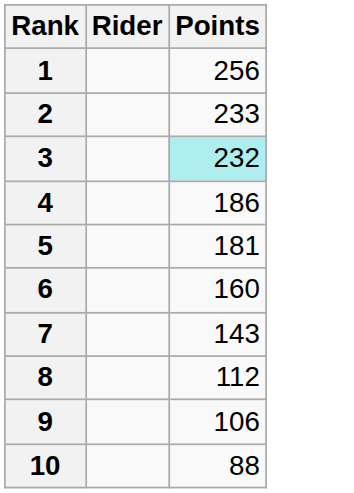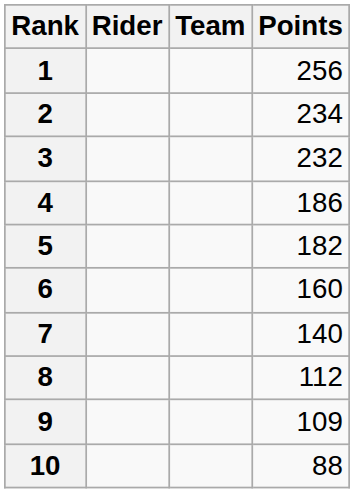 <table class="wikitable">
 <tr>
 <th scope="col">Rank</th>
 <th scope="col">Rider</th>
+<th scope="col">Team</th>
 <th scope="col">Points</th>
 </tr>
 <tr>
 <th scope="row">1</th>
 <td> </td>
+<td></td>
 <td style="text-align:right;">256</td>
 </tr>
 <tr>
 <th scope="row">2</th>
 <td></td>
-<td style="text-align:right;">233</td>
+<td></td>
+<td style="text-align:right;">234</td>
 </tr>
 <tr>
 <th scope="row">3</th>
 <td></td>
-<td style="background: paleturquoise; text-align:right;">232</td>
+<td></td>
+<td style="text-align:right;">232</td>
 </tr>
 <tr>
 <th scope="row">4</th>
+<td></td>
 <td></td>
 <td style="text-align:right;">186</td>
 </tr>
 <tr>
 <th scope="row">5</th>
 <td></td>
-<td style="text-align:right;">181</td>
+<td></td>
+<td style="text-align:right;">182</td>
 </tr>
 <tr>
 <th scope="row">6</th>
+<td></td>
 <td></td>
 <td style="text-align:right;">160</td>
 </tr>
 <tr>
 <th scope="row">7</th>
 <td></td>
-<td style="text-align:right;">143</td>
+<td></td>
+<td style="text-align:right;">140</td>
 </tr>
 <tr>
 <th scope="row">8</th>
+<td></td>
 <td></td>
 <td style="text-align:right;">112</td>
 </tr>
 <tr>
 <th scope="row">9</th>
 <td></td>
-<td style="text-align:right;">106</td>
+<td></td>
+<td style="text-align:right;">109</td>
 </tr>
 <tr>
 <th scope="row">10</th>
 <td>   </td>
+<td></td>
 <td style="text-align:right;">88</td>
 </tr>
 </table>
